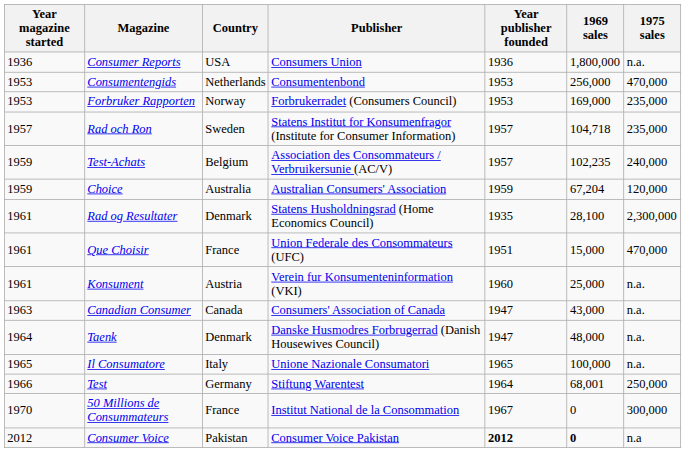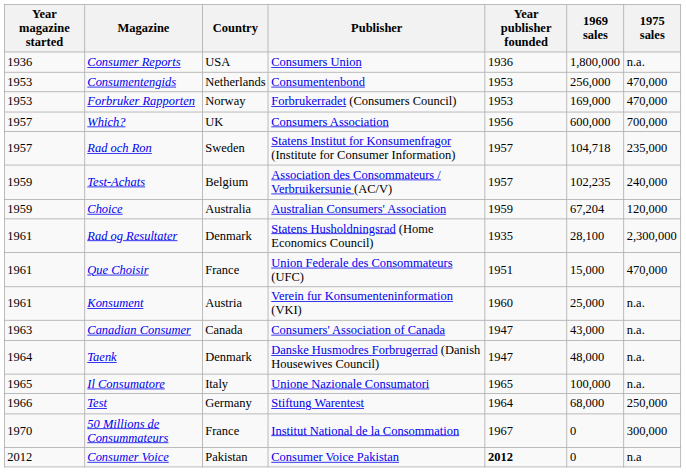 <table class="wikitable sortable">
 <tr>
 <th scope="col">Year magazine started</th>
 <th scope="col">Magazine</th>
 <th scope="col">Country</th>
 <th scope="col">Publisher</th>
 <th scope="col">Year publisher founded</th>
 <th scope="col">1969 sales</th>
 <th scope="col">1975 sales</th>
 </tr>
 <tr>
 <td>1936</td>
 <td><em><a href='#'>Consumer Reports</a></em></td>
 <td>USA</td>
 <td><a href='#'>Consumers Union</a></td>
 <td>1936</td>
 <td>1,800,000</td>
 <td>n.a.</td>
 </tr>
 <tr>
 <td>1953</td>
 <td><em><a href='#'>Consumentengids</a></em></td>
 <td>Netherlands</td>
 <td><a href='#'>Consumentenbond</a></td>
 <td>1953</td>
 <td>256,000</td>
 <td>470,000</td>
 </tr>
 <tr>
 <td>1953</td>
 <td><em><a href='#'>Forbruker Rapporten</a></em></td>
 <td>Norway</td>
 <td><a href='#'>Forbrukerradet</a> (Consumers Council)</td>
 <td>1953</td>
 <td>169,000</td>
-<td>235,000</td>
+<td>470,000</td>
+</tr>
+<tr>
+<td>1957</td>
+<td><em><a href='#'>Which?</a></em></td>
+<td>UK</td>
+<td><a href='#'>Consumers Association</a></td>
+<td>1956</td>
+<td>600,000</td>
+<td>700,000</td>
 </tr>
 <tr>
 <td>1957</td>
 <td><em><a href='#'>Rad och Ron</a></em></td>
 <td>Sweden</td>
 <td><a href='#'>Statens Institut for Konsumenfragor</a> (Institute for Consumer Information)</td>
 <td>1957</td>
 <td>104,718</td>
 <td>235,000</td>
 </tr>
 <tr>
 <td>1959</td>
 <td><em><a href='#'>Test-Achats</a></em></td>
 <td>Belgium</td>
 <td><a href='#'>Association des Consommateurs / Verbruikersunie </a> (AC/V)</td>
 <td>1957</td>
 <td>102,235</td>
 <td>240,000</td>
 </tr>
 <tr>
 <td>1959</td>
 <td><em><a href='#'>Choice</a></em></td>
 <td>Australia</td>
 <td><a href='#'>Australian Consumers' Association</a></td>
 <td>1959</td>
 <td>67,204</td>
 <td>120,000</td>
 </tr>
 <tr>
 <td>1961</td>
 <td><em><a href='#'>Rad og Resultater</a></em></td>
 <td>Denmark</td>
 <td><a href='#'>Statens Husholdningsrad</a> (Home Economics Council)</td>
 <td>1935</td>
 <td>28,100</td>
 <td>2,300,000</td>
 </tr>
 <tr>
 <td>1961</td>
 <td><em><a href='#'>Que Choisir</a></em></td>
 <td>France</td>
 <td><a href='#'>Union Federale des Consommateurs</a> (UFC)</td>
 <td>1951</td>
 <td>15,000</td>
 <td>470,000</td>
 </tr>
 <tr>
 <td>1961</td>
 <td><em><a href='#'>Konsument</a></em></td>
 <td>Austria</td>
 <td><a href='#'>Verein fur Konsumenteninformation</a> (VKI)</td>
 <td>1960</td>
 <td>25,000</td>
 <td>n.a.</td>
 </tr>
 <tr>
 <td>1963</td>
 <td><em><a href='#'>Canadian Consumer</a></em></td>
 <td>Canada</td>
 <td><a href='#'>Consumers' Association of Canada</a></td>
 <td>1947</td>
 <td>43,000</td>
 <td>n.a.</td>
 </tr>
 <tr>
 <td>1964</td>
 <td><em><a href='#'>Taenk</a></em></td>
 <td>Denmark</td>
 <td><a href='#'>Danske Husmodres Forbrugerrad</a> (Danish Housewives Council)</td>
 <td>1947</td>
 <td>48,000</td>
 <td>n.a.</td>
 </tr>
 <tr>
 <td>1965</td>
 <td><em><a href='#'>Il Consumatore</a></em></td>
 <td>Italy</td>
 <td><a href='#'>Unione Nazionale Consumatori</a></td>
 <td>1965</td>
 <td>100,000</td>
 <td>n.a.</td>
 </tr>
 <tr>
 <td>1966</td>
 <td><em><a href='#'>Test</a></em></td>
 <td>Germany</td>
 <td><a href='#'>Stiftung Warentest</a></td>
 <td>1964</td>
-<td>68,001</td>
+<td>68,000</td>
 <td>250,000</td>
 </tr>
 <tr>
 <td>1970</td>
 <td><em><a href='#'>50 Millions de Consummateurs</a></em></td>
 <td>France</td>
 <td><a href='#'>Institut National de la Consommation</a></td>
 <td>1967</td>
 <td>0</td>
 <td>300,000</td>
 </tr>
 <tr>
 <td>2012</td>
 <td><em><a href='#'>Consumer Voice</a></em></td>
 <td>Pakistan</td>
 <td><a href='#'>Consumer Voice Pakistan</a></td>
 <td><strong>2012</strong></td>
-<td><strong>0</strong></td>
+<td>0</td>
 <td>n.a</td>
 </tr>
 </table>
